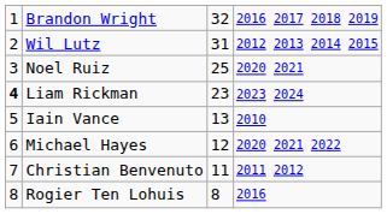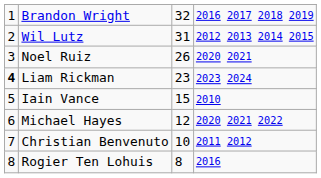 <table class="wikitable">
 <tr>
 </tr>
 <tr>
 <td>1</td>
 <td><a href='#'>Brandon Wright</a></td>
 <td>32</td>
 <td style="font-size:80%;"><a href='#'>2016</a> <a href='#'>2017</a> <a href='#'>2018</a> <a href='#'>2019</a></td>
 </tr>
 <tr>
 <td>2</td>
 <td><a href='#'>Wil Lutz</a></td>
 <td>31</td>
 <td style="font-size:80%;"><a href='#'>2012</a> <a href='#'>2013</a> <a href='#'>2014</a> <a href='#'>2015</a></td>
 </tr>
 <tr>
 <td>3</td>
 <td>Noel Ruiz</td>
-<td>25</td>
+<td>26</td>
 <td style="font-size:80%;"><a href='#'>2020</a> <a href='#'>2021</a></td>
 </tr>
 <tr>
 <td><strong>4</strong></td>
 <td>Liam Rickman</td>
 <td>23</td>
 <td style="font-size:80%;"><a href='#'>2023</a> <a href='#'>2024</a></td>
 </tr>
 <tr>
 <td>5</td>
 <td>Iain Vance</td>
-<td>13</td>
+<td>15</td>
 <td style="font-size:80%;"><a href='#'>2010</a></td>
 </tr>
 <tr>
 <td>6</td>
 <td>Michael Hayes</td>
 <td>12</td>
 <td style="font-size:80%;"><a href='#'>2020</a> <a href='#'>2021</a> <a href='#'>2022</a></td>
 </tr>
 <tr>
 <td>7</td>
 <td>Christian Benvenuto</td>
-<td>11</td>
+<td>10</td>
 <td style="font-size:80%;"><a href='#'>2011</a> <a href='#'>2012</a></td>
 </tr>
 <tr>
 <td>8</td>
 <td>Rogier Ten Lohuis</td>
 <td>8</td>
 <td style="font-size:80%;"><a href='#'>2016</a></td>
 </tr>
 </table>
